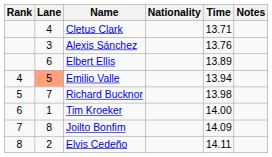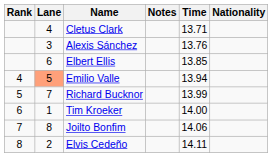 <table class="wikitable sortable" style="text-align:center">
 <tr>
 <th>Rank</th>
 <th>Lane</th>
 <th>Name</th>
+<th>Notes</th>
+<th>Time</th>
 <th>Nationality</th>
-<th>Time</th>
-<th>Notes</th>
 </tr>
 <tr>
 <td></td>
 <td>4</td>
 <td align=left><a href='#'>Cletus Clark</a></td>
+<td></td>
+<td>13.71</td>
 <td align=left></td>
-<td>13.71</td>
-<td></td>
 </tr>
 <tr>
 <td></td>
 <td>3</td>
 <td align=left><a href='#'>Alexis Sánchez</a></td>
+<td></td>
+<td>13.76</td>
 <td align=left></td>
-<td>13.76</td>
-<td></td>
 </tr>
 <tr>
 <td></td>
 <td>6</td>
 <td align=left><a href='#'>Elbert Ellis</a></td>
+<td></td>
+<td>13.85</td>
 <td align=left></td>
-<td>13.89</td>
-<td></td>
 </tr>
 <tr>
 <td>4</td>
 <td style="background: lightsalmon;">5</td>
 <td align=left><a href='#'>Emilio Valle</a></td>
+<td></td>
+<td>13.94</td>
 <td align=left></td>
-<td>13.94</td>
-<td></td>
 </tr>
 <tr>
 <td>5</td>
 <td>7</td>
 <td align=left><a href='#'>Richard Bucknor</a></td>
+<td></td>
+<td>13.99</td>
 <td align=left></td>
-<td>13.98</td>
-<td></td>
 </tr>
 <tr>
 <td>6</td>
 <td>1</td>
 <td align=left><a href='#'>Tim Kroeker</a></td>
+<td></td>
+<td>14.00</td>
 <td align=left></td>
-<td>14.00</td>
-<td></td>
 </tr>
 <tr>
 <td>7</td>
 <td>8</td>
 <td align=left><a href='#'>Joilto Bonfim</a></td>
+<td></td>
+<td>14.06</td>
 <td align=left></td>
-<td>14.09</td>
-<td></td>
 </tr>
 <tr>
 <td>8</td>
 <td>2</td>
 <td align=left><a href='#'>Elvis Cedeño</a></td>
+<td></td>
+<td>14.11</td>
 <td align=left></td>
-<td>14.11</td>
-<td></td>
 </tr>
 </table>
